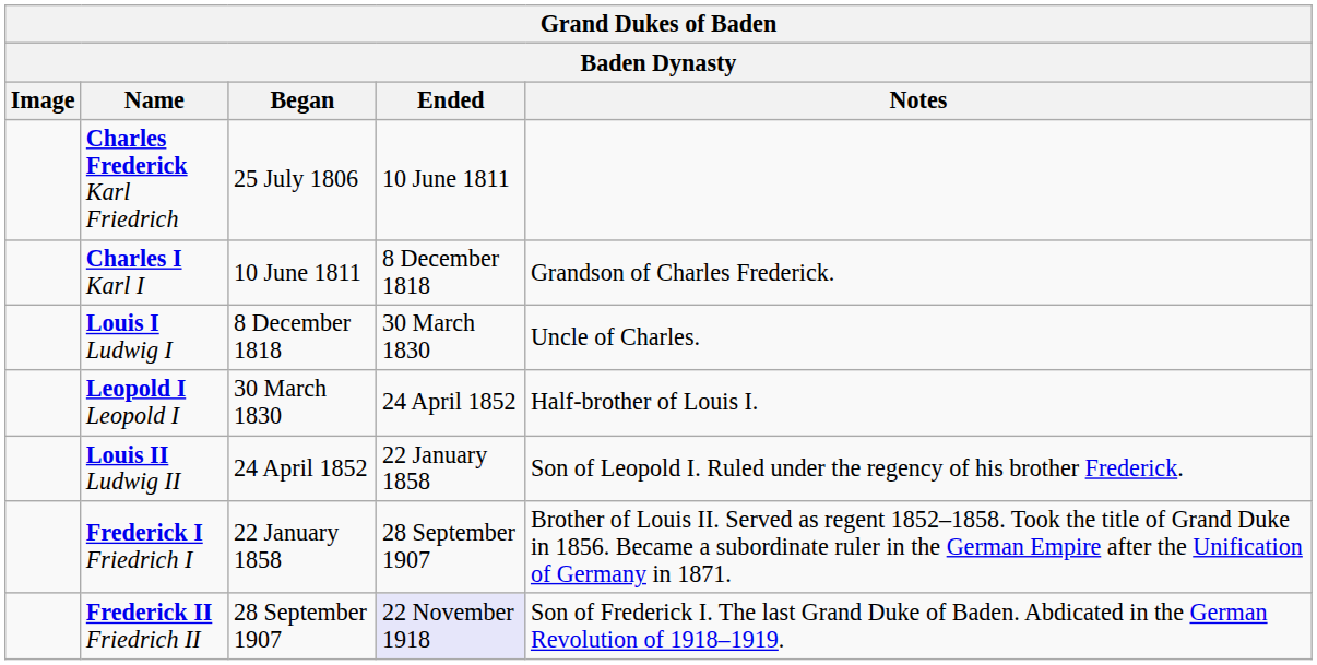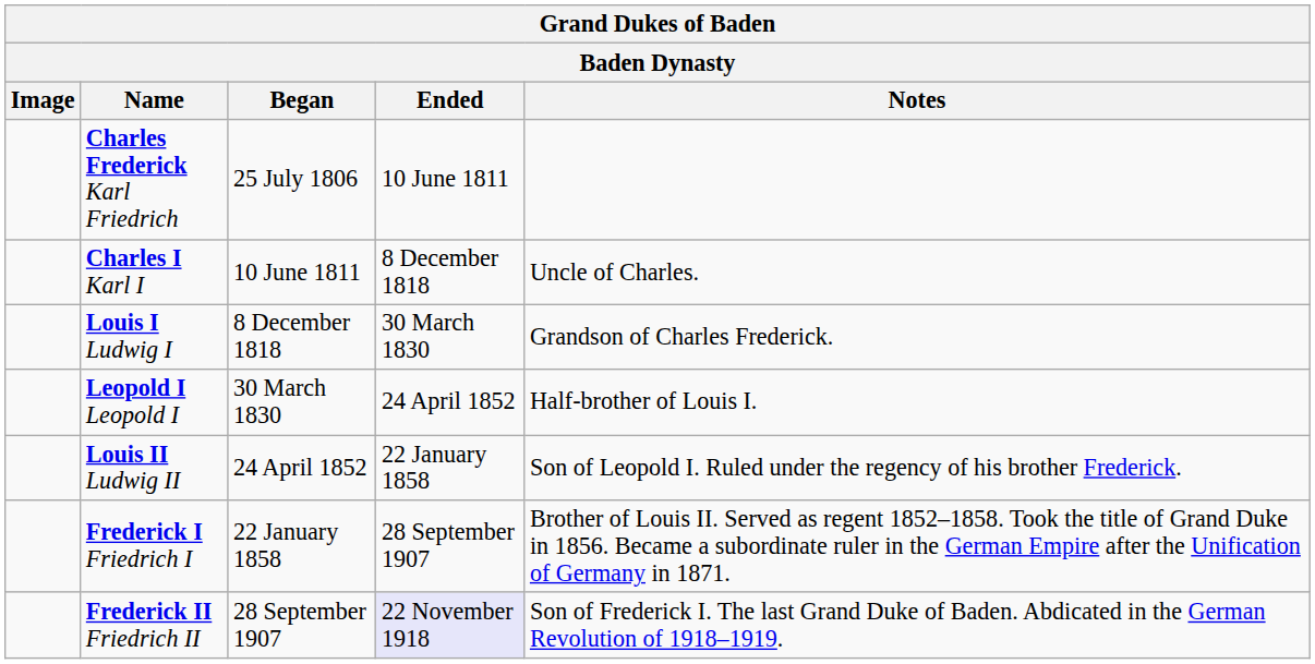 <table class="wikitable">
 <tr>
 <th colspan=5>Grand Dukes of Baden</th>
 </tr>
 <tr>
 <th colspan=5>Baden Dynasty</th>
 </tr>
 <tr>
 <th>Image</th>
 <th>Name<br></th>
 <th>Began</th>
 <th>Ended</th>
 <th>Notes</th>
 </tr>
 <tr>
 <td></td>
 <td><strong><a href='#'>Charles Frederick</a></strong><br><em>Karl Friedrich</em><br></td>
 <td>25 July 1806</td>
 <td>10 June 1811</td>
 <td></td>
 </tr>
 <tr>
 <td></td>
 <td><strong><a href='#'>Charles I</a></strong><br><em>Karl I</em><br></td>
 <td>10 June 1811</td>
 <td>8 December 1818</td>
-<td>Grandson of Charles Frederick.</td>
+<td>Uncle of Charles.</td>
 </tr>
 <tr>
 <td></td>
 <td><strong><a href='#'>Louis I</a></strong><br><em>Ludwig I</em><br></td>
 <td>8 December 1818</td>
 <td>30 March 1830</td>
-<td>Uncle of Charles.</td>
+<td>Grandson of Charles Frederick.</td>
 </tr>
 <tr>
 <td></td>
 <td><strong><a href='#'>Leopold I</a></strong><br><em>Leopold I</em><br></td>
 <td>30 March 1830</td>
 <td>24 April 1852</td>
 <td>Half-brother of Louis I.</td>
 </tr>
 <tr>
 <td></td>
 <td><strong><a href='#'>Louis II</a></strong><br><em>Ludwig II</em><br></td>
 <td>24 April 1852</td>
 <td>22 January 1858</td>
 <td>Son of Leopold I. Ruled under the regency of his brother <a href='#'>Frederick</a>.</td>
 </tr>
 <tr>
 <td></td>
 <td><strong><a href='#'>Frederick I</a></strong><br><em>Friedrich I</em><br></td>
 <td>22 January 1858</td>
 <td>28 September 1907</td>
 <td>Brother of Louis II. Served as regent 1852–1858. Took the title of Grand Duke in 1856. Became a subordinate ruler in the <a href='#'>German Empire</a> after the <a href='#'>Unification of Germany</a> in 1871.</td>
 </tr>
 <tr>
 <td></td>
 <td><strong><a href='#'>Frederick II</a></strong><br><em>Friedrich II</em><br></td>
 <td>28 September 1907</td>
 <td style="background: lavender;">22 November 1918</td>
 <td>Son of Frederick I. The last Grand Duke of Baden. Abdicated in the <a href='#'>German Revolution of 1918–1919</a>.</td>
 </tr>
 </table>
